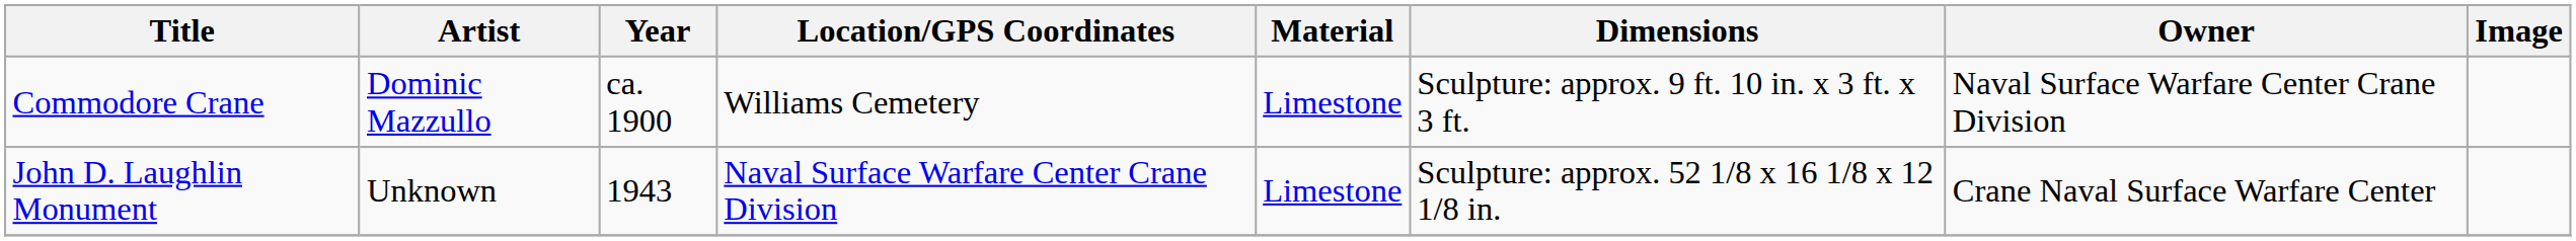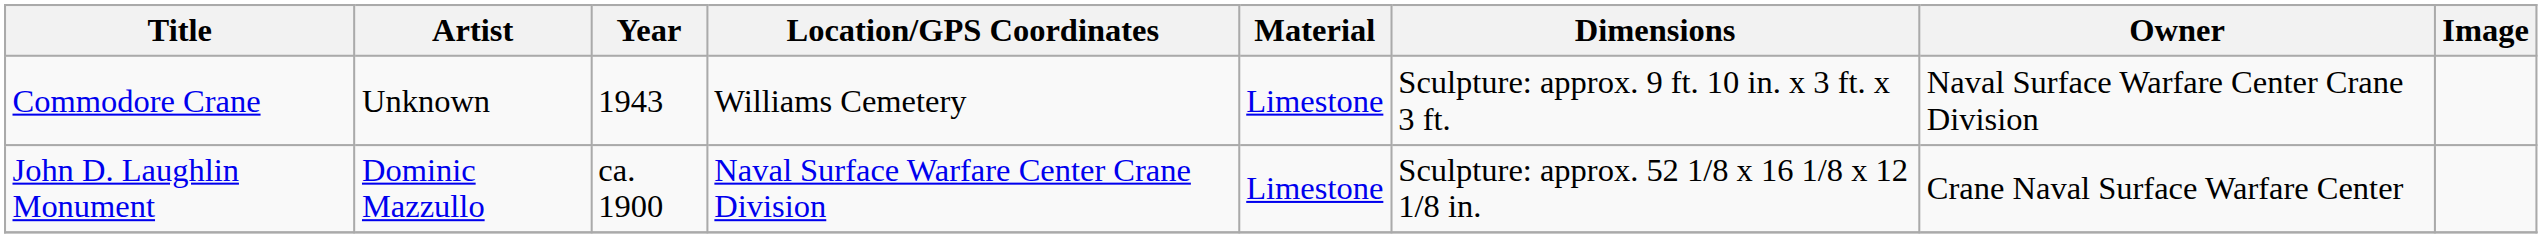 <table class="wikitable sortable">
 <tr>
 <th>Title</th>
 <th>Artist</th>
 <th>Year</th>
 <th>Location/GPS Coordinates</th>
 <th>Material</th>
 <th>Dimensions</th>
 <th>Owner</th>
 <th>Image</th>
 </tr>
 <tr>
 <td><a href='#'>Commodore Crane</a></td>
-<td><a href='#'>Dominic Mazzullo</a></td>
-<td>ca. 1900</td>
+<td>Unknown</td>
+<td>1943</td>
 <td>Williams Cemetery</td>
 <td><a href='#'>Limestone</a></td>
 <td>Sculpture: approx. 9 ft. 10 in. x 3 ft. x 3 ft.</td>
 <td>Naval Surface Warfare Center Crane Division</td>
 <td></td>
 </tr>
 <tr>
 <td><a href='#'>John D. Laughlin Monument</a></td>
-<td>Unknown</td>
-<td>1943</td>
+<td><a href='#'>Dominic Mazzullo</a></td>
+<td>ca. 1900</td>
 <td><a href='#'>Naval Surface Warfare Center Crane Division</a></td>
 <td><a href='#'>Limestone</a></td>
 <td>Sculpture: approx. 52 1/8 x 16 1/8 x 12 1/8 in.</td>
 <td>Crane Naval Surface Warfare Center</td>
 <td></td>
 </tr>
 <tr>
 </tr>
 </table>
